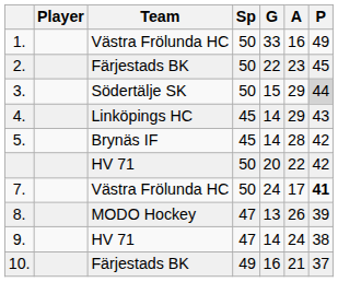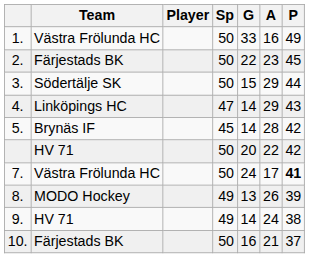 <table class="wikitable sortable">
 <tr>
 <th></th>
+<th>Team</th>
 <th>Player</th>
-<th>Team</th>
 <th>Sp</th>
 <th>G</th>
 <th>A</th>
 <th>P</th>
 </tr>
 <tr align="right">
 <td align="center">1.</td>
+<td align="left">Västra Frölunda HC</td>
 <td align="left"></td>
-<td align="left">Västra Frölunda HC</td>
 <td>50</td>
 <td>33</td>
 <td>16</td>
 <td>49</td>
 </tr>
 <tr align="right" bgcolor="#f0f0f0">
 <td align="center">2.</td>
+<td align="left">Färjestads BK</td>
 <td align="left"></td>
-<td align="left">Färjestads BK</td>
 <td>50</td>
 <td>22</td>
 <td>23</td>
 <td>45</td>
 </tr>
 <tr align="right">
 <td align="center">3.</td>
+<td align="left">Södertälje SK</td>
 <td align="left"></td>
-<td align="left">Södertälje SK</td>
 <td>50</td>
 <td>15</td>
 <td>29</td>
-<td style="background: lightgrey;">44</td>
+<td>44</td>
 </tr>
 <tr align="right" bgcolor="#f0f0f0">
 <td align="center">4.</td>
+<td align="left">Linköpings HC</td>
 <td align="left"></td>
-<td align="left">Linköpings HC</td>
-<td>45</td>
+<td>47</td>
 <td>14</td>
 <td>29</td>
 <td>43</td>
 </tr>
 <tr align="right">
 <td align="center">5.</td>
+<td align="left">Brynäs IF</td>
 <td align="left"></td>
-<td align="left">Brynäs IF</td>
 <td>45</td>
 <td>14</td>
 <td>28</td>
 <td>42</td>
 </tr>
 <tr align="right" bgcolor="#f0f0f0">
 <td align="center"></td>
+<td align="left">HV 71</td>
 <td align="left"></td>
-<td align="left">HV 71</td>
 <td>50</td>
 <td>20</td>
 <td>22</td>
 <td>42</td>
 </tr>
 <tr align="right">
 <td align="center">7.</td>
+<td align="left">Västra Frölunda HC</td>
 <td align="left"></td>
-<td align="left">Västra Frölunda HC</td>
 <td>50</td>
 <td>24</td>
 <td>17</td>
 <td><strong>41</strong></td>
 </tr>
 <tr align="right" bgcolor="#f0f0f0">
 <td align="center">8.</td>
+<td align="left">MODO Hockey</td>
 <td align="left"></td>
-<td align="left">MODO Hockey</td>
-<td>47</td>
+<td>49</td>
 <td>13</td>
 <td>26</td>
 <td>39</td>
 </tr>
 <tr align="right">
 <td align="center">9.</td>
+<td align="left">HV 71</td>
 <td align="left"></td>
-<td align="left">HV 71</td>
-<td>47</td>
+<td>49</td>
 <td>14</td>
 <td>24</td>
 <td>38</td>
 </tr>
 <tr align="right" bgcolor="#f0f0f0">
 <td align="center">10.</td>
+<td align="left">Färjestads BK</td>
 <td align="left"></td>
-<td align="left">Färjestads BK</td>
-<td>49</td>
+<td>50</td>
 <td>16</td>
 <td>21</td>
 <td>37</td>
 </tr>
 </table>
